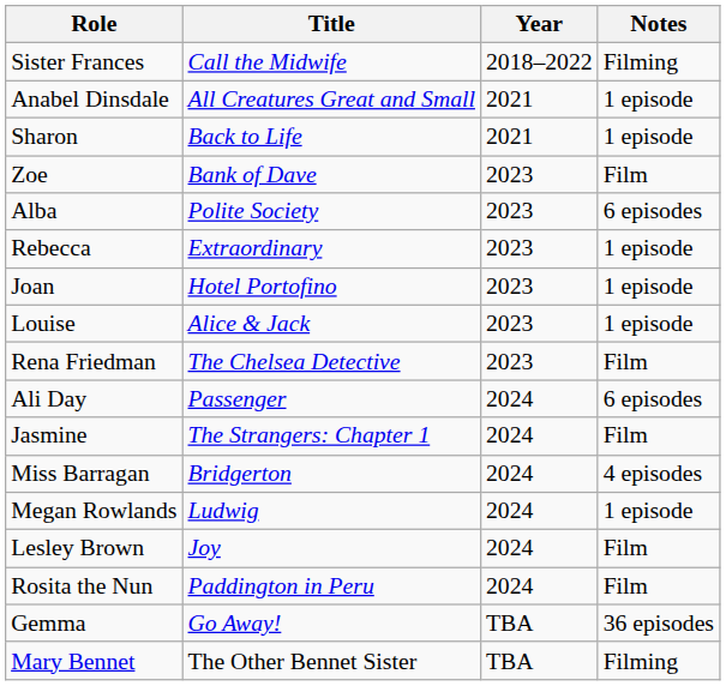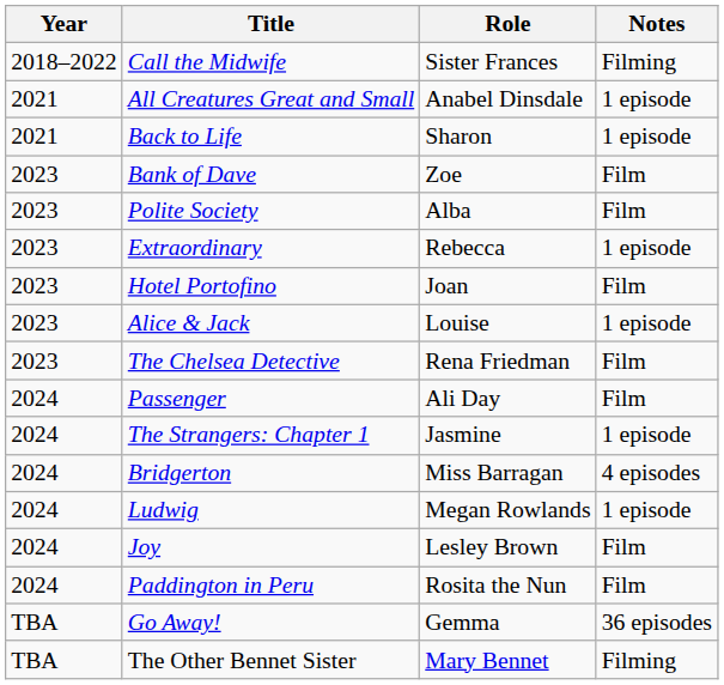 <table class="wikitable sortable">
 <tr>
+<th>Year</th>
+<th>Title</th>
 <th>Role</th>
-<th>Title</th>
-<th>Year</th>
 <th class="unsortable">Notes</th>
 </tr>
 <tr>
+<td>2018–2022</td>
+<td><em><a href='#'>Call the Midwife</a></em></td>
 <td>Sister Frances</td>
-<td><em><a href='#'>Call the Midwife</a></em></td>
-<td>2018–2022</td>
 <td>Filming</td>
 </tr>
 <tr>
+<td>2021</td>
+<td><em><a href='#'> All Creatures Great and Small</a></em></td>
 <td>Anabel Dinsdale</td>
-<td><em><a href='#'> All Creatures Great and Small</a></em></td>
-<td>2021</td>
 <td>1 episode</td>
 </tr>
 <tr>
+<td>2021</td>
+<td><em><a href='#'>Back to Life</a></em></td>
 <td>Sharon</td>
-<td><em><a href='#'>Back to Life</a></em></td>
-<td>2021</td>
 <td>1 episode</td>
 </tr>
 <tr>
+<td>2023</td>
+<td><em><a href='#'>Bank of Dave</a></em></td>
 <td>Zoe</td>
-<td><em><a href='#'>Bank of Dave</a></em></td>
-<td>2023</td>
 <td>Film</td>
 </tr>
 <tr>
+<td>2023</td>
+<td><em><a href='#'>Polite Society</a></em></td>
 <td>Alba</td>
-<td><em><a href='#'>Polite Society</a></em></td>
-<td>2023</td>
-<td>6 episodes</td>
+<td>Film</td>
 </tr>
 <tr>
+<td>2023</td>
+<td><em><a href='#'>Extraordinary</a></em></td>
 <td>Rebecca</td>
-<td><em><a href='#'>Extraordinary</a></em></td>
-<td>2023</td>
 <td>1 episode</td>
 </tr>
 <tr>
+<td>2023</td>
+<td><em><a href='#'>Hotel Portofino</a></em></td>
 <td>Joan</td>
-<td><em><a href='#'>Hotel Portofino</a></em></td>
+<td>Film</td>
+</tr>
+<tr>
 <td>2023</td>
+<td><em><a href='#'>Alice & Jack</a></em></td>
+<td>Louise</td>
 <td>1 episode</td>
 </tr>
 <tr>
-<td>Louise</td>
-<td><em><a href='#'>Alice & Jack</a></em></td>
 <td>2023</td>
+<td><em><a href='#'>The Chelsea Detective</a></em></td>
+<td>Rena Friedman</td>
+<td>Film</td>
+</tr>
+<tr>
+<td>2024</td>
+<td><em><a href='#'>Passenger</a></em></td>
+<td>Ali Day</td>
+<td>Film</td>
+</tr>
+<tr>
+<td>2024</td>
+<td><em><a href='#'>The Strangers: Chapter 1</a></em></td>
+<td>Jasmine</td>
 <td>1 episode</td>
 </tr>
 <tr>
-<td>Rena Friedman</td>
-<td><em><a href='#'>The Chelsea Detective</a></em></td>
-<td>2023</td>
+<td>2024</td>
+<td><em><a href='#'>Bridgerton</a></em></td>
+<td>Miss Barragan</td>
+<td>4 episodes</td>
+</tr>
+<tr>
+<td>2024</td>
+<td><em><a href='#'>Ludwig</a></em></td>
+<td>Megan Rowlands</td>
+<td>1 episode</td>
+</tr>
+<tr>
+<td>2024</td>
+<td><em><a href='#'>Joy</a></em></td>
+<td>Lesley Brown</td>
 <td>Film</td>
 </tr>
 <tr>
-<td>Ali Day</td>
-<td><em><a href='#'>Passenger</a></em></td>
 <td>2024</td>
-<td>6 episodes</td>
-</tr>
-<tr>
-<td>Jasmine</td>
-<td><em><a href='#'>The Strangers: Chapter 1</a></em></td>
-<td>2024</td>
+<td><em><a href='#'>Paddington in Peru</a></em></td>
+<td>Rosita the Nun</td>
 <td>Film</td>
 </tr>
 <tr>
-<td>Miss Barragan</td>
-<td><em><a href='#'>Bridgerton</a></em></td>
-<td>2024</td>
-<td>4 episodes</td>
-</tr>
-<tr>
-<td>Megan Rowlands</td>
-<td><em><a href='#'>Ludwig</a></em></td>
-<td>2024</td>
-<td>1 episode</td>
-</tr>
-<tr>
-<td>Lesley Brown</td>
-<td><em><a href='#'>Joy</a></em></td>
-<td>2024</td>
-<td>Film</td>
-</tr>
-<tr>
-<td>Rosita the Nun</td>
-<td><em><a href='#'>Paddington in Peru</a></em></td>
-<td>2024</td>
-<td>Film</td>
-</tr>
-<tr>
+<td>TBA</td>
+<td><em><a href='#'>Go Away!</a></td>
 <td>Gemma</td>
-<td><em><a href='#'>Go Away!</a></td>
-<td>TBA</td>
 <td>36 episodes</td>
 </tr>
 <tr>
+<td>TBA</td>
+<td></em>The Other Bennet Sister<em></td>
 <td><a href='#'>Mary Bennet</a></td>
-<td></em>The Other Bennet Sister<em></td>
-<td>TBA</td>
 <td>Filming</td>
 </tr>
 </table>
